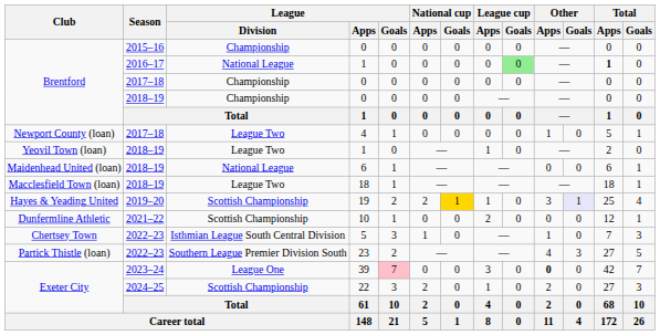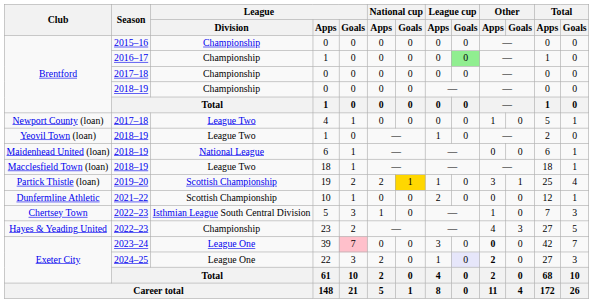 <table class="wikitable" style="text-align: center">
 <tr>
 <th rowspan="2">Club</th>
 <th rowspan="2">Season</th>
 <th colspan="3">League</th>
 <th colspan="2">National cup</th>
 <th colspan="2">League cup</th>
 <th colspan="2">Other</th>
 <th colspan="2">Total</th>
 </tr>
 <tr>
 <th>Division</th>
 <th>Apps</th>
 <th>Goals</th>
 <th>Apps</th>
 <th>Goals</th>
 <th>Apps</th>
 <th>Goals</th>
 <th>Apps</th>
 <th>Goals</th>
 <th>Apps</th>
 <th>Goals</th>
 </tr>
 <tr>
 <td rowspan="5"><a href='#'>Brentford</a></td>
 <td><a href='#'>2015–16</a></td>
 <td><a href='#'>Championship</a></td>
 <td>0</td>
 <td>0</td>
 <td>0</td>
 <td>0</td>
 <td>0</td>
 <td>0</td>
 <td colspan="2">—</td>
 <td>0</td>
 <td>0</td>
 </tr>
 <tr>
 <td><a href='#'>2016–17</a></td>
-<td><a href='#'>National League</a></td>
+<td>Championship</td>
 <td>1</td>
 <td>0</td>
 <td>0</td>
 <td>0</td>
 <td>0</td>
 <td style="background: lightgreen;">0</td>
 <td colspan="2">—</td>
-<td><strong>1</strong></td>
+<td>1</td>
 <td>0</td>
 </tr>
 <tr>
 <td><a href='#'>2017–18</a></td>
 <td>Championship</td>
 <td>0</td>
 <td>0</td>
 <td>0</td>
 <td>0</td>
 <td>0</td>
 <td>0</td>
 <td colspan="2">—</td>
 <td>0</td>
 <td>0</td>
 </tr>
 <tr>
 <td><a href='#'>2018–19</a></td>
 <td>Championship</td>
 <td>0</td>
 <td>0</td>
 <td>0</td>
 <td>0</td>
 <td colspan="2">—</td>
 <td colspan="2">—</td>
 <td>0</td>
 <td>0</td>
 </tr>
 <tr>
 <th colspan="2">Total</th>
 <th>1</th>
 <th>0</th>
 <th>0</th>
 <th>0</th>
 <th>0</th>
 <th>0</th>
 <th colspan="2">—</th>
 <th>1</th>
 <th>0</th>
 </tr>
 <tr>
 <td><a href='#'>Newport County</a> (loan)</td>
 <td><a href='#'>2017–18</a></td>
 <td><a href='#'>League Two</a></td>
 <td>4</td>
 <td>1</td>
 <td>0</td>
 <td>0</td>
 <td>0</td>
 <td>0</td>
 <td>1</td>
 <td>0</td>
 <td>5</td>
 <td>1</td>
 </tr>
 <tr>
 <td><a href='#'>Yeovil Town</a> (loan)</td>
 <td><a href='#'>2018–19</a></td>
 <td>League Two</td>
 <td>1</td>
 <td>0</td>
 <td colspan="2">—</td>
 <td>1</td>
 <td>0</td>
 <td colspan="2">—</td>
 <td>2</td>
 <td>0</td>
 </tr>
 <tr>
 <td><a href='#'>Maidenhead United</a> (loan)</td>
 <td><a href='#'>2018–19</a></td>
 <td><a href='#'>National League</a></td>
 <td>6</td>
 <td>1</td>
 <td colspan="2">—</td>
 <td colspan="2">—</td>
 <td>0</td>
 <td>0</td>
 <td>6</td>
 <td>1</td>
 </tr>
 <tr>
 <td><a href='#'>Macclesfield Town</a> (loan)</td>
 <td><a href='#'>2018–19</a></td>
 <td>League Two</td>
 <td>18</td>
 <td>1</td>
 <td colspan="2">—</td>
 <td colspan="2">—</td>
 <td colspan="2">—</td>
 <td>18</td>
 <td>1</td>
 </tr>
 <tr>
-<td><a href='#'>Hayes & Yeading United</a></td>
+<td><a href='#'>Partick Thistle</a> (loan)</td>
 <td><a href='#'>2019–20</a></td>
 <td><a href='#'>Scottish Championship</a></td>
 <td>19</td>
 <td>2</td>
 <td>2</td>
 <td style="background: gold;">1</td>
 <td>1</td>
 <td>0</td>
 <td>3</td>
-<td style="background: lavender;">1</td>
+<td>1</td>
 <td>25</td>
 <td>4</td>
 </tr>
 <tr>
 <td><a href='#'>Dunfermline Athletic</a></td>
 <td><a href='#'>2021–22</a></td>
 <td>Scottish Championship</td>
 <td>10</td>
 <td>1</td>
 <td>0</td>
 <td>0</td>
 <td>2</td>
 <td>0</td>
 <td>0</td>
 <td>0</td>
 <td>12</td>
 <td>1</td>
 </tr>
 <tr>
 <td><a href='#'>Chertsey Town</a></td>
 <td><a href='#'>2022–23</a></td>
 <td><a href='#'>Isthmian League</a> South Central Division</td>
 <td>5</td>
 <td>3</td>
 <td>1</td>
 <td>0</td>
 <td colspan="2">—</td>
 <td>1</td>
 <td>0</td>
 <td>7</td>
 <td>3</td>
 </tr>
 <tr>
-<td><a href='#'>Partick Thistle</a> (loan)</td>
+<td><a href='#'>Hayes & Yeading United</a></td>
 <td><a href='#'>2022–23</a></td>
-<td><a href='#'>Southern League</a> Premier Division South</td>
+<td>Championship</td>
 <td>23</td>
 <td>2</td>
 <td colspan="2">—</td>
 <td colspan="2">—</td>
 <td>4</td>
 <td>3</td>
 <td>27</td>
 <td>5</td>
 </tr>
 <tr>
 <td rowspan="3"><a href='#'>Exeter City</a></td>
 <td><a href='#'>2023–24</a></td>
 <td><a href='#'>League One</a></td>
 <td>39</td>
 <td style="background: pink;">7</td>
 <td>0</td>
 <td>0</td>
 <td>3</td>
 <td>0</td>
 <td><strong>0</strong></td>
 <td>0</td>
 <td>42</td>
 <td>7</td>
 </tr>
 <tr>
 <td><a href='#'>2024–25</a></td>
-<td><a href='#'>Scottish Championship</a></td>
+<td>League One</td>
 <td>22</td>
 <td>3</td>
 <td>2</td>
 <td>0</td>
 <td>1</td>
-<td>0</td>
-<td>2</td>
+<td style="background: lavender;">0</td>
+<td><strong>2</strong></td>
 <td>0</td>
 <td>27</td>
 <td>3</td>
 </tr>
 <tr>
 <th colspan="2">Total</th>
 <th>61</th>
 <th>10</th>
 <th>2</th>
 <th>0</th>
 <th>4</th>
 <th>0</th>
 <th>2</th>
 <th>0</th>
 <th>68</th>
 <th>10</th>
 </tr>
 <tr>
 <th colspan="3">Career total</th>
 <th>148</th>
 <th>21</th>
 <th>5</th>
 <th>1</th>
 <th>8</th>
 <th>0</th>
 <th>11</th>
 <th>4</th>
 <th>172</th>
 <th>26</th>
 </tr>
 </table>
